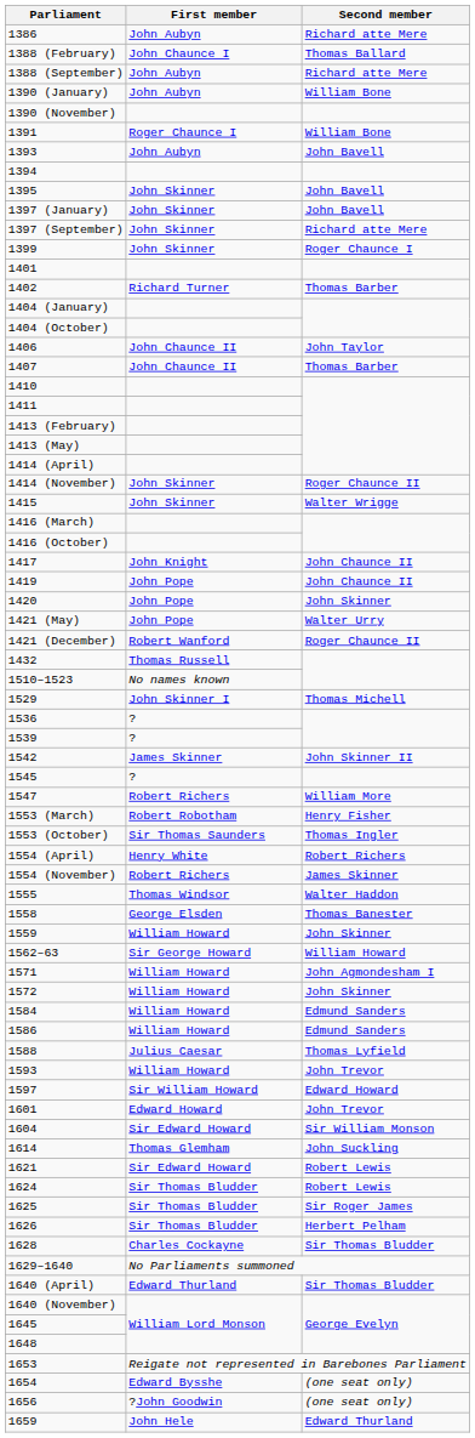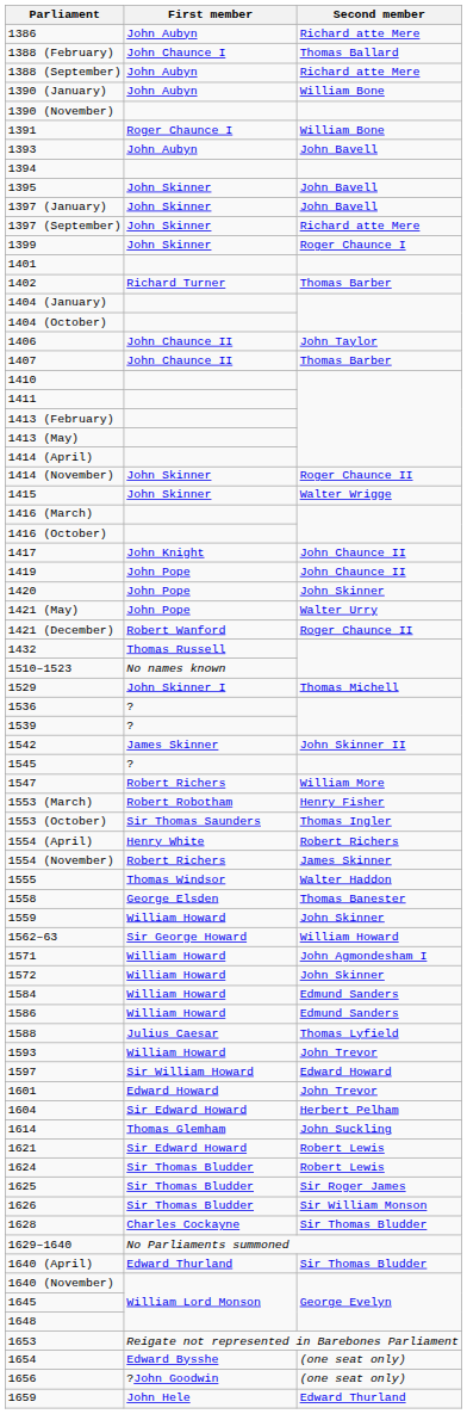 <table class="wikitable">
 <tr>
 <th>Parliament</th>
 <th>First member</th>
 <th>Second member</th>
 </tr>
 <tr>
 <td>1386</td>
 <td><a href='#'>John Aubyn</a></td>
 <td><a href='#'>Richard atte Mere</a></td>
 </tr>
 <tr>
 <td>1388 (February)</td>
 <td><a href='#'>John Chaunce I</a></td>
 <td><a href='#'>Thomas Ballard</a></td>
 </tr>
 <tr>
 <td>1388 (September)</td>
 <td><a href='#'>John Aubyn</a></td>
 <td><a href='#'>Richard atte Mere</a></td>
 </tr>
 <tr>
 <td>1390 (January)</td>
 <td><a href='#'>John Aubyn</a></td>
 <td><a href='#'>William Bone</a></td>
 </tr>
 <tr>
 <td>1390 (November)</td>
 <td></td>
 </tr>
 <tr>
 <td>1391</td>
 <td><a href='#'>Roger Chaunce I</a></td>
 <td><a href='#'>William Bone</a></td>
 </tr>
 <tr>
 <td>1393</td>
 <td><a href='#'>John Aubyn</a></td>
 <td><a href='#'>John Bavell</a></td>
 </tr>
 <tr>
 <td>1394</td>
 <td></td>
 </tr>
 <tr>
 <td>1395</td>
 <td><a href='#'>John Skinner</a></td>
 <td><a href='#'>John Bavell</a></td>
 </tr>
 <tr>
 <td>1397 (January)</td>
 <td><a href='#'>John Skinner</a></td>
 <td><a href='#'>John Bavell</a></td>
 </tr>
 <tr>
 <td>1397 (September)</td>
 <td><a href='#'>John Skinner</a></td>
 <td><a href='#'>Richard atte Mere</a></td>
 </tr>
 <tr>
 <td>1399</td>
 <td><a href='#'>John Skinner</a></td>
 <td><a href='#'>Roger Chaunce I</a></td>
 </tr>
 <tr>
 <td>1401</td>
 <td></td>
 </tr>
 <tr>
 <td>1402</td>
 <td><a href='#'>Richard Turner</a></td>
 <td><a href='#'>Thomas Barber</a></td>
 </tr>
 <tr>
 <td>1404 (January)</td>
 <td></td>
 </tr>
 <tr>
 <td>1404 (October)</td>
 <td></td>
 </tr>
 <tr>
 <td>1406</td>
 <td><a href='#'>John Chaunce II</a></td>
 <td><a href='#'>John Taylor</a></td>
 </tr>
 <tr>
 <td>1407</td>
 <td><a href='#'>John Chaunce II</a></td>
 <td><a href='#'>Thomas Barber</a></td>
 </tr>
 <tr>
 <td>1410</td>
 <td></td>
 </tr>
 <tr>
 <td>1411</td>
 <td></td>
 </tr>
 <tr>
 <td>1413 (February)</td>
 <td></td>
 </tr>
 <tr>
 <td>1413 (May)</td>
 <td></td>
 </tr>
 <tr>
 <td>1414 (April)</td>
 <td></td>
 </tr>
 <tr>
 <td>1414 (November)</td>
 <td><a href='#'>John Skinner</a></td>
 <td><a href='#'>Roger Chaunce II</a></td>
 </tr>
 <tr>
 <td>1415</td>
 <td><a href='#'>John Skinner</a></td>
 <td><a href='#'>Walter Wrigge</a></td>
 </tr>
 <tr>
 <td>1416 (March)</td>
 <td></td>
 </tr>
 <tr>
 <td>1416 (October)</td>
 <td></td>
 </tr>
 <tr>
 <td>1417</td>
 <td><a href='#'>John Knight</a></td>
 <td><a href='#'>John Chaunce II</a></td>
 </tr>
 <tr>
 <td>1419</td>
 <td><a href='#'>John Pope</a></td>
 <td><a href='#'>John Chaunce II</a></td>
 </tr>
 <tr>
 <td>1420</td>
 <td><a href='#'>John Pope</a></td>
 <td><a href='#'>John Skinner</a></td>
 </tr>
 <tr>
 <td>1421 (May)</td>
 <td><a href='#'>John Pope</a></td>
 <td><a href='#'>Walter Urry</a></td>
 </tr>
 <tr>
 <td>1421 (December)</td>
 <td><a href='#'>Robert Wanford</a></td>
 <td><a href='#'>Roger Chaunce II</a></td>
 </tr>
 <tr>
 <td>1432</td>
 <td><a href='#'>Thomas Russell</a></td>
 </tr>
 <tr>
 <td>1510–1523</td>
 <td><em>No names known</em></td>
 </tr>
 <tr>
 <td>1529</td>
 <td><a href='#'>John Skinner I</a></td>
 <td><a href='#'>Thomas Michell</a></td>
 </tr>
 <tr>
 <td>1536</td>
 <td>?</td>
 </tr>
 <tr>
 <td>1539</td>
 <td>?</td>
 </tr>
 <tr>
 <td>1542</td>
 <td><a href='#'>James Skinner</a></td>
 <td><a href='#'>John Skinner II</a></td>
 </tr>
 <tr>
 <td>1545</td>
 <td>?</td>
 </tr>
 <tr>
 <td>1547</td>
 <td><a href='#'>Robert Richers</a></td>
 <td><a href='#'>William More</a></td>
 </tr>
 <tr>
 <td>1553 (March)</td>
 <td><a href='#'>Robert Robotham</a></td>
 <td><a href='#'>Henry Fisher</a></td>
 </tr>
 <tr>
 <td>1553 (October)</td>
 <td><a href='#'>Sir Thomas Saunders</a></td>
 <td><a href='#'>Thomas Ingler</a></td>
 </tr>
 <tr>
 <td>1554 (April)</td>
 <td><a href='#'>Henry White</a></td>
 <td><a href='#'>Robert Richers</a></td>
 </tr>
 <tr>
 <td>1554 (November)</td>
 <td><a href='#'>Robert Richers</a></td>
 <td><a href='#'>James Skinner</a></td>
 </tr>
 <tr>
 <td>1555</td>
 <td><a href='#'>Thomas Windsor</a></td>
 <td><a href='#'>Walter Haddon</a></td>
 </tr>
 <tr>
 <td>1558</td>
 <td><a href='#'>George Elsden</a></td>
 <td><a href='#'>Thomas Banester</a></td>
 </tr>
 <tr>
 <td>1559</td>
 <td><a href='#'>William Howard</a></td>
 <td><a href='#'>John Skinner</a></td>
 </tr>
 <tr>
 <td>1562–63</td>
 <td><a href='#'>Sir George Howard</a></td>
 <td><a href='#'>William Howard</a></td>
 </tr>
 <tr>
 <td>1571</td>
 <td><a href='#'>William Howard</a></td>
 <td><a href='#'>John Agmondesham I</a></td>
 </tr>
 <tr>
 <td>1572</td>
 <td><a href='#'>William Howard</a></td>
 <td><a href='#'>John Skinner</a></td>
 </tr>
 <tr>
 <td>1584</td>
 <td><a href='#'>William Howard</a></td>
 <td><a href='#'>Edmund Sanders</a></td>
 </tr>
 <tr>
 <td>1586</td>
 <td><a href='#'>William Howard</a></td>
 <td><a href='#'>Edmund Sanders</a></td>
 </tr>
 <tr>
 <td>1588</td>
 <td><a href='#'>Julius Caesar</a></td>
 <td><a href='#'>Thomas Lyfield</a></td>
 </tr>
 <tr>
 <td>1593</td>
 <td><a href='#'>William Howard</a></td>
 <td><a href='#'>John Trevor</a></td>
 </tr>
 <tr>
 <td>1597</td>
 <td><a href='#'>Sir William Howard</a></td>
 <td><a href='#'>Edward Howard</a></td>
 </tr>
 <tr>
 <td>1601</td>
 <td><a href='#'>Edward Howard</a></td>
 <td><a href='#'>John Trevor</a></td>
 </tr>
 <tr>
 <td>1604</td>
 <td><a href='#'>Sir Edward Howard</a></td>
-<td><a href='#'>Sir William Monson</a></td>
+<td><a href='#'>Herbert Pelham</a></td>
 </tr>
 <tr>
 <td>1614</td>
 <td><a href='#'>Thomas Glemham</a></td>
 <td><a href='#'>John Suckling</a></td>
 </tr>
 <tr>
 <td>1621</td>
 <td><a href='#'>Sir Edward Howard</a></td>
 <td><a href='#'>Robert Lewis</a></td>
 </tr>
 <tr>
 <td>1624</td>
 <td><a href='#'>Sir Thomas Bludder</a></td>
 <td><a href='#'>Robert Lewis</a></td>
 </tr>
 <tr>
 <td>1625</td>
 <td><a href='#'>Sir Thomas Bludder</a></td>
 <td><a href='#'>Sir Roger James</a></td>
 </tr>
 <tr>
 <td>1626</td>
 <td><a href='#'>Sir Thomas Bludder</a></td>
-<td><a href='#'>Herbert Pelham</a></td>
+<td><a href='#'>Sir William Monson</a></td>
 </tr>
 <tr>
 <td>1628</td>
 <td><a href='#'>Charles Cockayne</a></td>
 <td><a href='#'>Sir Thomas Bludder</a></td>
 </tr>
 <tr>
 <td>1629–1640</td>
 <td colspan = "2"><em>No Parliaments summoned</em></td>
 </tr>
 <tr>
 <td>1640 (April)</td>
 <td><a href='#'>Edward Thurland</a></td>
 <td><a href='#'>Sir Thomas Bludder</a></td>
 </tr>
 <tr>
 <td>1640 (November)</td>
 <td rowspan = "3"><a href='#'>William Lord Monson</a></td>
 <td rowspan = "3"><a href='#'>George Evelyn</a></td>
 </tr>
 <tr>
 <td>1645</td>
 </tr>
 <tr>
 <td>1648</td>
 </tr>
 <tr>
 <td>1653</td>
 <td colspan = "2"><em>Reigate not represented in Barebones Parliament</em></td>
 </tr>
 <tr>
 <td>1654</td>
 <td><a href='#'>Edward Bysshe</a></td>
 <td><em>(one seat only)</em></td>
 </tr>
 <tr>
 <td>1656</td>
 <td>?<a href='#'>John Goodwin</a></td>
 <td><em>(one seat only)</em></td>
 </tr>
 <tr>
 <td>1659</td>
 <td><a href='#'>John Hele</a></td>
 <td><a href='#'>Edward Thurland</a></td>
 </tr>
 </table>
